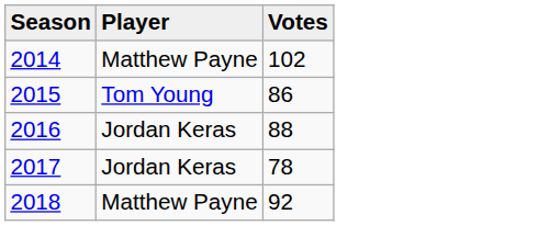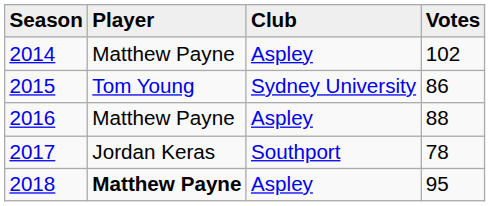 <table class="wikitable">
 <tr style="background:#efefef;">
 <td><strong>Season</strong></td>
 <td><strong>Player</strong></td>
+<td><strong>Club</strong></td>
 <td><strong>Votes</strong></td>
 </tr>
 <tr>
 <td><a href='#'>2014</a></td>
 <td>Matthew Payne</td>
+<td><a href='#'>Aspley</a></td>
 <td>102</td>
 </tr>
 <tr>
 <td><a href='#'>2015</a></td>
 <td><a href='#'>Tom Young</a></td>
+<td><a href='#'>Sydney University</a></td>
 <td>86</td>
 </tr>
 <tr>
 <td><a href='#'>2016</a></td>
-<td>Jordan Keras</td>
+<td>Matthew Payne</td>
+<td><a href='#'>Aspley</a></td>
 <td>88</td>
 </tr>
 <tr>
 <td><a href='#'>2017</a></td>
 <td>Jordan Keras</td>
+<td><a href='#'>Southport</a></td>
 <td>78</td>
 </tr>
 <tr>
 <td><a href='#'>2018</a></td>
-<td>Matthew Payne</td>
-<td>92</td>
+<td><strong>Matthew Payne</strong></td>
+<td><a href='#'>Aspley</a></td>
+<td>95</td>
 </tr>
 </table>
